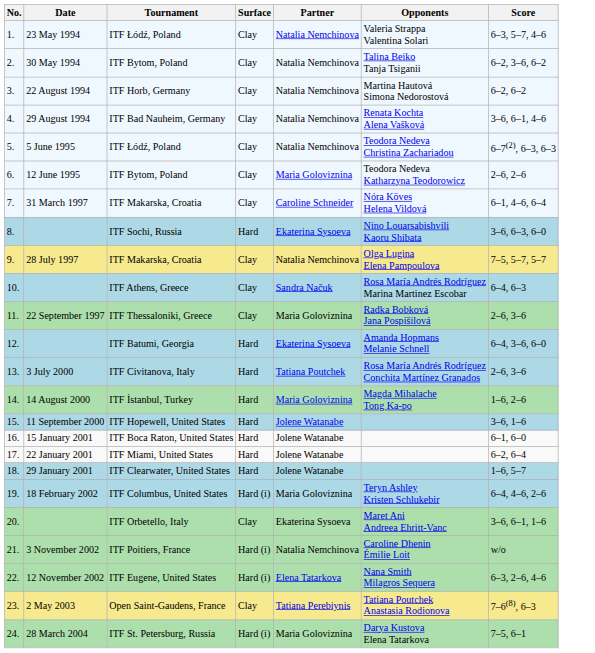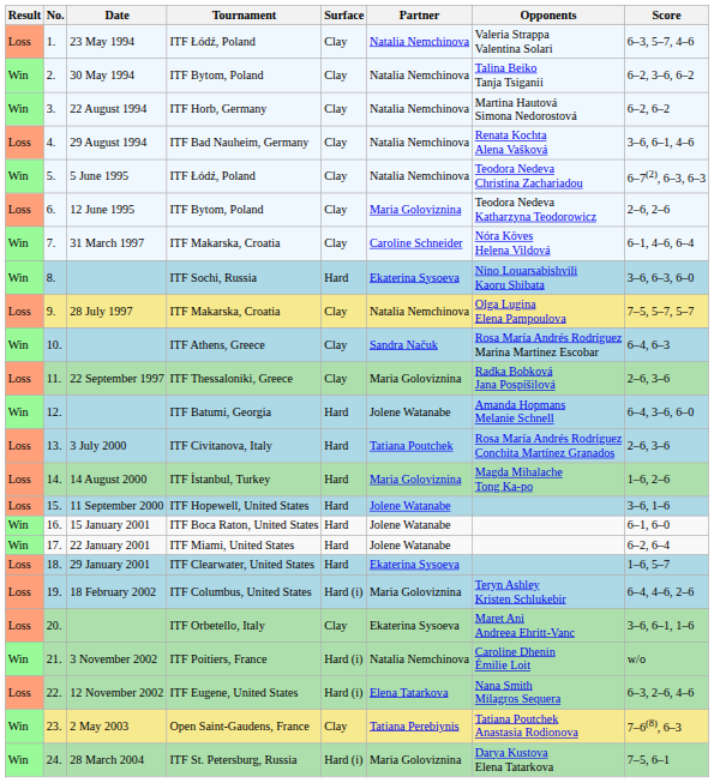 <table class="sortable wikitable" style=font-size:97%>
 <tr>
+<th>Result</th>
 <th>No.</th>
 <th>Date</th>
 <th>Tournament</th>
 <th>Surface</th>
 <th>Partner</th>
 <th>Opponents</th>
 <th>Score</th>
 </tr>
 <tr bgcolor="#f0f8ff">
+<td style="background:#ffa07a;">Loss</td>
 <td>1.</td>
 <td>23 May 1994</td>
 <td>ITF Łódź, Poland</td>
 <td>Clay</td>
 <td> <a href='#'>Natalia Nemchinova</a></td>
 <td> Valeria Strappa <br>  Valentina Solari</td>
 <td>6–3, 5–7, 4–6</td>
 </tr>
 <tr bgcolor="#f0f8ff">
+<td style="background:#98fb98;">Win</td>
 <td>2.</td>
 <td>30 May 1994</td>
 <td>ITF Bytom, Poland</td>
 <td>Clay</td>
 <td> Natalia Nemchinova</td>
 <td> <a href='#'>Talina Beiko</a> <br>  Tanja Tsiganii</td>
 <td>6–2, 3–6, 6–2</td>
 </tr>
 <tr bgcolor="#f0f8ff">
+<td style="background:#98fb98;">Win</td>
 <td>3.</td>
 <td>22 August 1994</td>
 <td>ITF Horb, Germany</td>
 <td>Clay</td>
 <td> Natalia Nemchinova</td>
 <td> Martina Hautová <br>  Simona Nedorostová</td>
 <td>6–2, 6–2</td>
 </tr>
 <tr bgcolor="#f0f8ff">
+<td style="background:#ffa07a;">Loss</td>
 <td>4.</td>
 <td>29 August 1994</td>
 <td>ITF Bad Nauheim, Germany</td>
 <td>Clay</td>
 <td> Natalia Nemchinova</td>
 <td> <a href='#'>Renata Kochta</a> <br>  <a href='#'>Alena Vašková</a></td>
 <td>3–6, 6–1, 4–6</td>
 </tr>
 <tr bgcolor="#f0f8ff">
+<td style="background:#98fb98;">Win</td>
 <td>5.</td>
 <td>5 June 1995</td>
 <td>ITF Łódź, Poland</td>
 <td>Clay</td>
 <td> Natalia Nemchinova</td>
 <td> <a href='#'>Teodora Nedeva</a> <br>  <a href='#'>Christina Zachariadou</a></td>
 <td>6–7<sup>(2)</sup>, 6–3, 6–3</td>
 </tr>
 <tr bgcolor="#f0f8ff">
+<td style="background:#ffa07a;">Loss</td>
 <td>6.</td>
 <td>12 June 1995</td>
 <td>ITF Bytom, Poland</td>
 <td>Clay</td>
 <td> <a href='#'>Maria Goloviznina</a></td>
 <td> Teodora Nedeva <br>  <a href='#'>Katharzyna Teodorowicz</a></td>
 <td>2–6, 2–6</td>
 </tr>
 <tr style="background:#f0f8ff;">
+<td style="background:#98fb98;">Win</td>
 <td>7.</td>
 <td>31 March 1997</td>
 <td>ITF Makarska, Croatia</td>
 <td>Clay</td>
 <td> <a href='#'>Caroline Schneider</a></td>
 <td> <a href='#'>Nóra Köves</a> <br>  <a href='#'>Helena Vildová</a></td>
 <td>6–1, 4–6, 6–4</td>
 </tr>
 <tr style="background:lightblue;">
+<td style="background:#98fb98;">Win</td>
 <td>8.</td>
 <td></td>
 <td>ITF Sochi, Russia</td>
 <td>Hard</td>
 <td> <a href='#'>Ekaterina Sysoeva</a></td>
 <td> <a href='#'>Nino Louarsabishvili</a> <br>  <a href='#'>Kaoru Shibata</a></td>
 <td>3–6, 6–3, 6–0</td>
 </tr>
 <tr bgcolor="#f7e98e">
+<td style="background:#ffa07a;">Loss</td>
 <td>9.</td>
 <td>28 July 1997</td>
 <td>ITF Makarska, Croatia</td>
 <td>Clay</td>
 <td> Natalia Nemchinova</td>
 <td> <a href='#'>Olga Lugina</a> <br>  <a href='#'>Elena Pampoulova</a></td>
 <td>7–5, 5–7, 5–7</td>
 </tr>
 <tr style="background:lightblue;">
+<td style="background:#98fb98;">Win</td>
 <td>10.</td>
 <td></td>
 <td>ITF Athens, Greece</td>
 <td>Clay</td>
 <td> <a href='#'>Sandra Načuk</a></td>
 <td> <a href='#'>Rosa María Andrés Rodríguez</a> <br>  Marina Martinez Escobar</td>
 <td>6–4, 6–3</td>
 </tr>
 <tr style="background:#addfad;">
+<td style="background:#ffa07a;">Loss</td>
 <td>11.</td>
 <td>22 September 1997</td>
 <td>ITF Thessaloniki, Greece</td>
 <td>Clay</td>
 <td> Maria Goloviznina</td>
 <td> <a href='#'>Radka Bobková</a> <br>  <a href='#'>Jana Pospíšilová</a></td>
 <td>2–6, 3–6</td>
 </tr>
 <tr style="background:lightblue;">
+<td style="background:#98fb98;">Win</td>
 <td>12.</td>
 <td></td>
 <td>ITF Batumi, Georgia</td>
 <td>Hard</td>
-<td> <a href='#'>Ekaterina Sysoeva</a></td>
+<td> Jolene Watanabe</td>
 <td> <a href='#'>Amanda Hopmans</a> <br>  <a href='#'>Melanie Schnell</a></td>
 <td>6–4, 3–6, 6–0</td>
 </tr>
 <tr style="background:lightblue;">
+<td style="background:#ffa07a;">Loss</td>
 <td>13.</td>
 <td>3 July 2000</td>
 <td>ITF Civitanova, Italy</td>
 <td>Hard</td>
 <td> <a href='#'>Tatiana Poutchek</a></td>
 <td> <a href='#'>Rosa María Andrés Rodríguez</a> <br>  <a href='#'>Conchita Martínez Granados</a></td>
 <td>2–6, 3–6</td>
 </tr>
 <tr style="background:#addfad;">
+<td style="background:#ffa07a;">Loss</td>
 <td>14.</td>
 <td>14 August 2000</td>
 <td>ITF İstanbul, Turkey</td>
 <td>Hard</td>
 <td> <a href='#'>Maria Goloviznina</a></td>
 <td> <a href='#'>Magda Mihalache</a> <br>  <a href='#'>Tong Ka-po</a></td>
 <td>1–6, 2–6</td>
 </tr>
 <tr style="background:lightblue;">
+<td style="background:#ffa07a;">Loss</td>
 <td>15.</td>
 <td>11 September 2000</td>
 <td>ITF Hopewell, United States</td>
 <td>Hard</td>
 <td> <a href='#'>Jolene Watanabe</a></td>
 <td></td>
 <td>3–6, 1–6</td>
 </tr>
 <tr>
+<td style="background:#98fb98;">Win</td>
 <td>16.</td>
 <td>15 January 2001</td>
 <td>ITF Boca Raton, United States</td>
 <td>Hard</td>
 <td> Jolene Watanabe</td>
 <td></td>
 <td>6–1, 6–0</td>
 </tr>
 <tr>
+<td style="background:#98fb98;">Win</td>
 <td>17.</td>
 <td>22 January 2001</td>
 <td>ITF Miami, United States</td>
 <td>Hard</td>
 <td> Jolene Watanabe</td>
 <td></td>
 <td>6–2, 6–4</td>
 </tr>
 <tr style="background:lightblue;">
+<td style="background:#ffa07a;">Loss</td>
 <td>18.</td>
 <td>29 January 2001</td>
 <td>ITF Clearwater, United States</td>
 <td>Hard</td>
-<td> Jolene Watanabe</td>
+<td> <a href='#'>Ekaterina Sysoeva</a></td>
 <td></td>
 <td>1–6, 5–7</td>
 </tr>
 <tr style="background:lightblue;">
+<td style="background:#ffa07a;">Loss</td>
 <td>19.</td>
 <td>18 February 2002</td>
 <td>ITF Columbus, United States</td>
 <td>Hard (i)</td>
 <td> Maria Goloviznina</td>
 <td> <a href='#'>Teryn Ashley</a> <br>  <a href='#'>Kristen Schlukebir</a></td>
 <td>6–4, 4–6, 2–6</td>
 </tr>
 <tr style="background:#addfad;">
+<td style="background:#ffa07a;">Loss</td>
 <td>20.</td>
 <td></td>
 <td>ITF Orbetello, Italy</td>
 <td>Clay</td>
 <td> Ekaterina Sysoeva</td>
 <td> <a href='#'>Maret Ani</a> <br>  <a href='#'>Andreea Ehritt-Vanc</a></td>
 <td>3–6, 6–1, 1–6</td>
 </tr>
 <tr bgcolor="#addfad">
+<td style="background:#98fb98;">Win</td>
 <td>21.</td>
 <td>3 November 2002</td>
 <td>ITF Poitiers, France</td>
 <td>Hard (i)</td>
 <td> Natalia Nemchinova</td>
 <td> <a href='#'>Caroline Dhenin</a> <br>  <a href='#'>Émilie Loit</a></td>
 <td>w/o</td>
 </tr>
 <tr bgcolor="#addfad">
+<td style="background:#ffa07a;">Loss</td>
 <td>22.</td>
 <td>12 November 2002</td>
 <td>ITF Eugene, United States</td>
 <td>Hard (i)</td>
 <td> <a href='#'>Elena Tatarkova</a></td>
 <td> <a href='#'>Nana Smith</a> <br>  <a href='#'>Milagros Sequera</a></td>
 <td>6–3, 2–6, 4–6</td>
 </tr>
 <tr style="background:#f7e98e;">
+<td style="background:#98fb98;">Win</td>
 <td>23.</td>
 <td>2 May 2003</td>
 <td>Open Saint-Gaudens, France</td>
 <td>Clay</td>
 <td> <a href='#'>Tatiana Perebiynis</a></td>
 <td> <a href='#'>Tatiana Poutchek</a> <br>  <a href='#'>Anastasia Rodionova</a></td>
 <td>7–6<sup>(8)</sup>, 6–3</td>
 </tr>
 <tr bgcolor="#ADDFAD">
+<td style="background:#98fb98;">Win</td>
 <td>24.</td>
 <td>28 March 2004</td>
 <td>ITF St. Petersburg, Russia</td>
 <td>Hard (i)</td>
 <td> Maria Goloviznina</td>
 <td> <a href='#'>Darya Kustova</a> <br>  Elena Tatarkova</td>
 <td>7–5, 6–1</td>
 </tr>
 </table>
